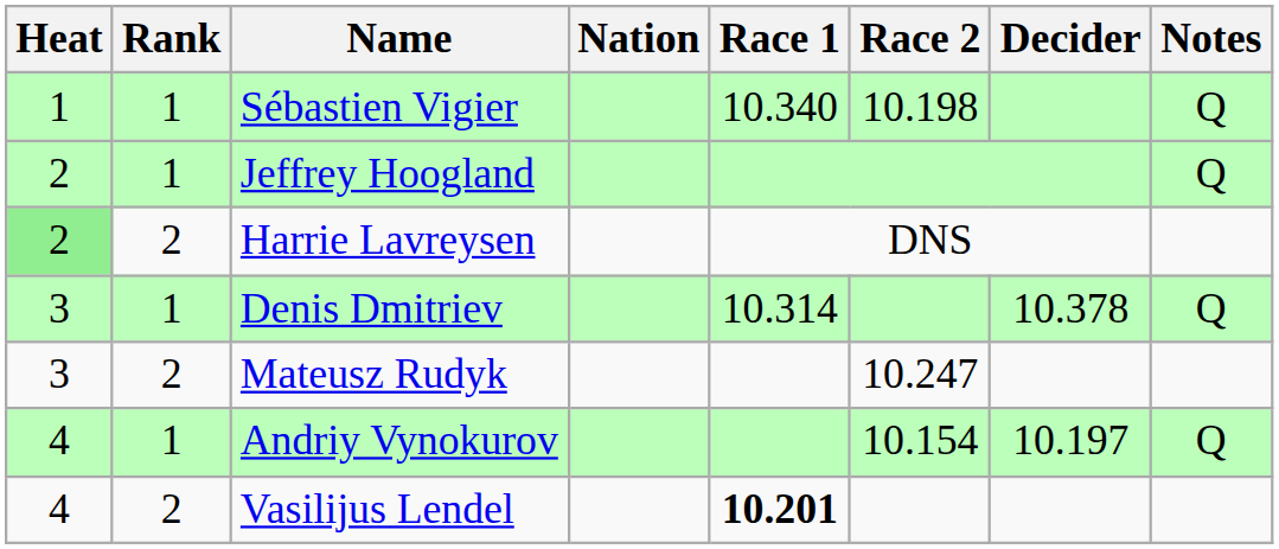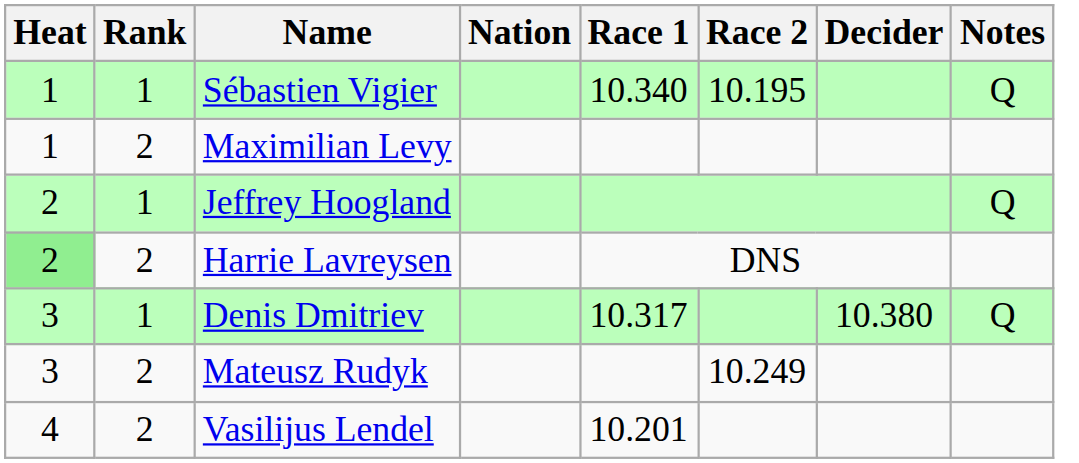 <table class="wikitable sortable" style="text-align:center">
 <tr>
 <th>Heat</th>
 <th>Rank</th>
 <th>Name</th>
 <th>Nation</th>
 <th>Race 1</th>
 <th>Race 2</th>
 <th>Decider</th>
 <th>Notes</th>
 </tr>
 <tr bgcolor=bbffbb>
 <td>1</td>
 <td>1</td>
 <td align=left><a href='#'>Sébastien Vigier</a></td>
 <td align=left></td>
 <td>10.340</td>
-<td>10.198</td>
+<td>10.195</td>
 <td></td>
 <td>Q</td>
+</tr>
+<tr>
+<td>1</td>
+<td>2</td>
+<td align=left><a href='#'>Maximilian Levy</a></td>
+<td align=left></td>
+<td></td>
+<td></td>
+<td></td>
+<td></td>
 </tr>
 <tr bgcolor=bbffbb>
 <td>2</td>
 <td>1</td>
 <td align=left><a href='#'>Jeffrey Hoogland</a></td>
 <td align=left></td>
 <td colspan=3></td>
 <td>Q</td>
 </tr>
 <tr>
 <td style="background: lightgreen;">2</td>
 <td>2</td>
 <td align=left><a href='#'>Harrie Lavreysen</a></td>
 <td align=left></td>
 <td colspan=3>DNS</td>
 <td></td>
 </tr>
 <tr bgcolor=bbffbb>
 <td>3</td>
 <td>1</td>
 <td align=left><a href='#'>Denis Dmitriev</a></td>
 <td align=left></td>
-<td>10.314</td>
+<td>10.317</td>
 <td></td>
-<td>10.378</td>
+<td>10.380</td>
 <td>Q</td>
 </tr>
 <tr>
 <td>3</td>
 <td>2</td>
 <td align=left><a href='#'>Mateusz Rudyk</a></td>
 <td align=left></td>
 <td></td>
-<td>10.247</td>
+<td>10.249</td>
 <td></td>
 <td></td>
-</tr>
-<tr bgcolor=bbffbb>
-<td>4</td>
-<td>1</td>
-<td align=left><a href='#'>Andriy Vynokurov</a></td>
-<td align=left></td>
-<td></td>
-<td>10.154</td>
-<td>10.197</td>
-<td>Q</td>
 </tr>
 <tr>
 <td>4</td>
 <td>2</td>
 <td align=left><a href='#'>Vasilijus Lendel</a></td>
 <td align=left></td>
-<td><strong>10.201</strong></td>
+<td>10.201</td>
 <td></td>
 <td></td>
 <td></td>
 </tr>
 </table>
